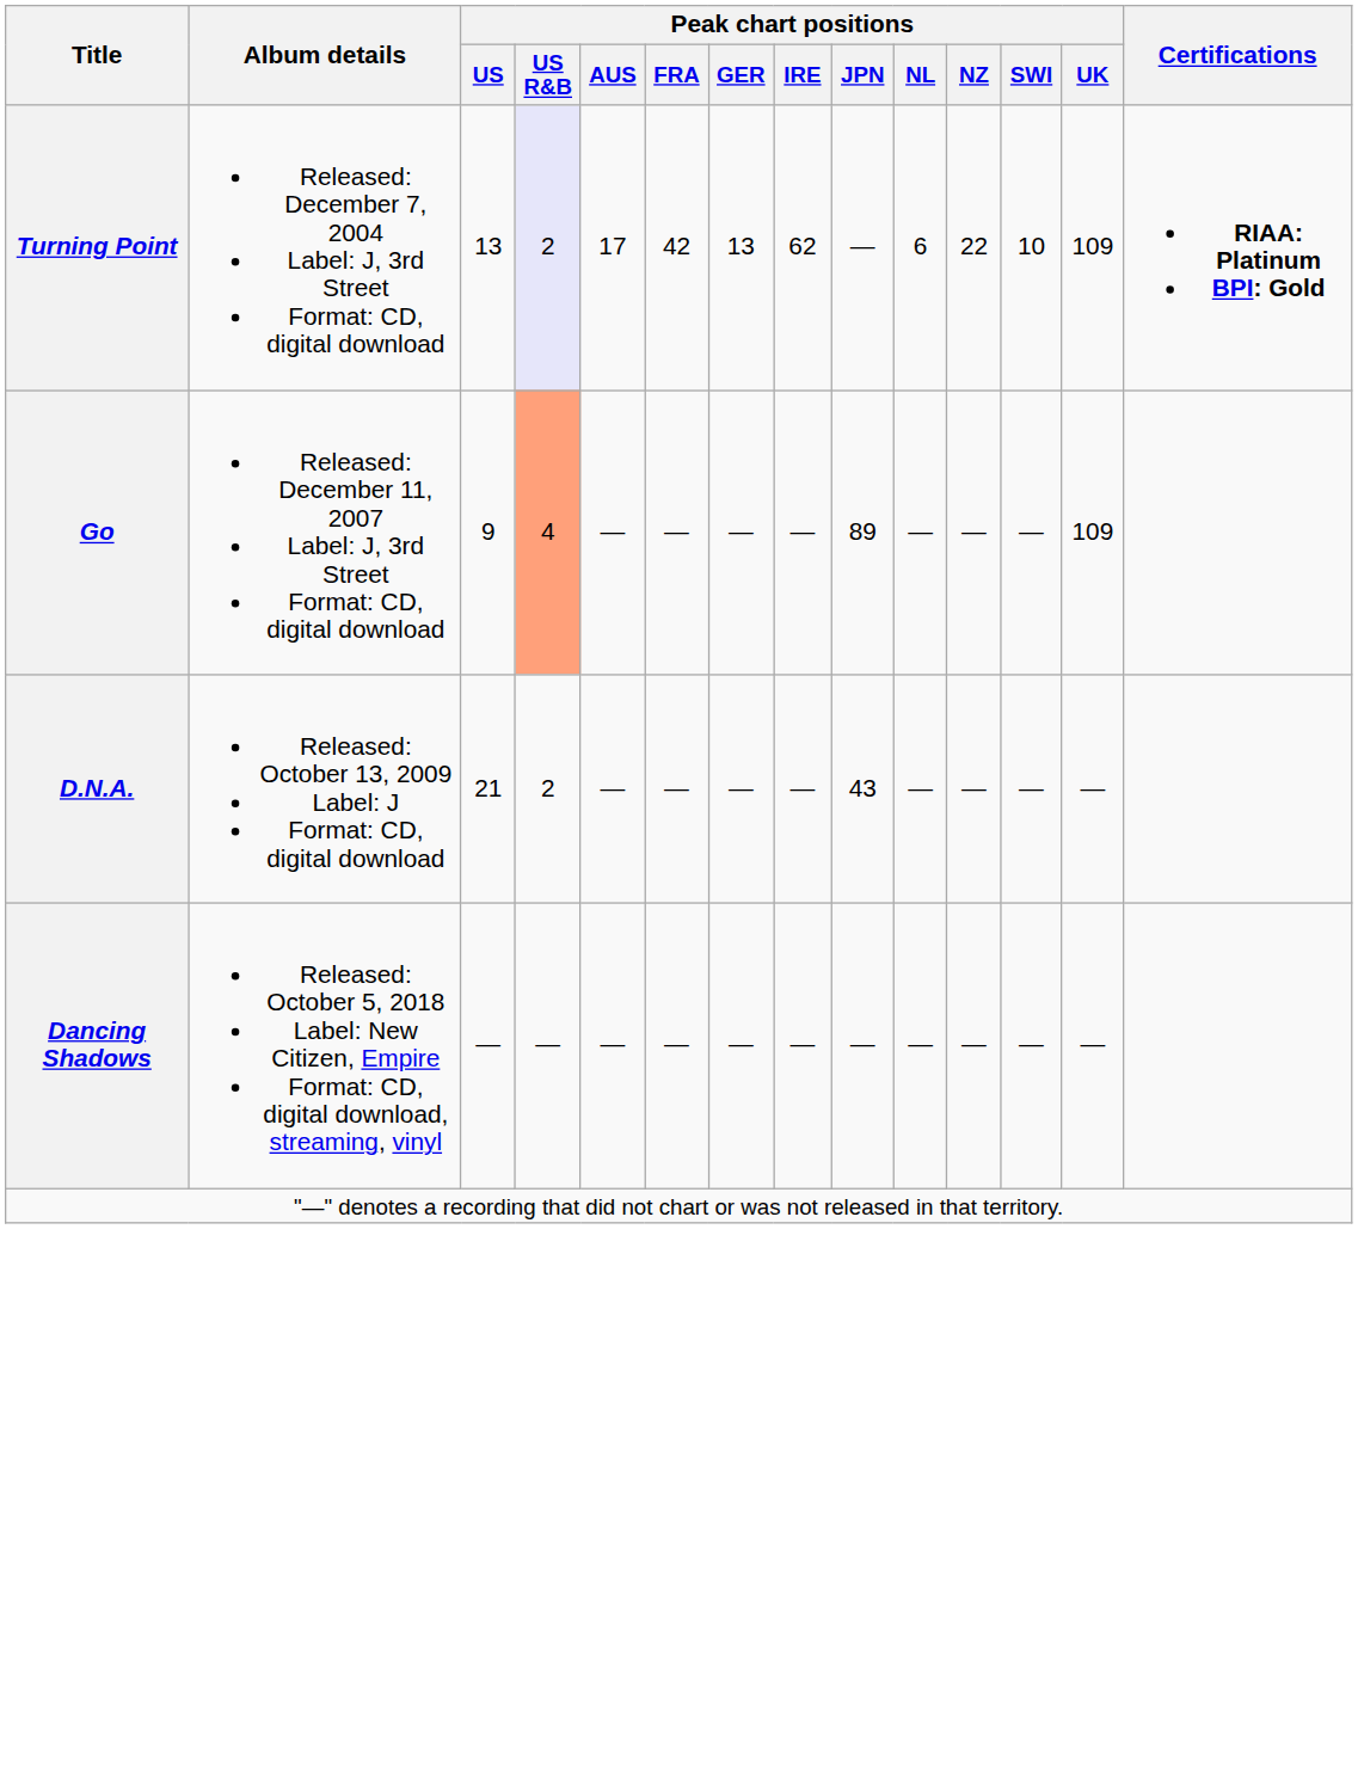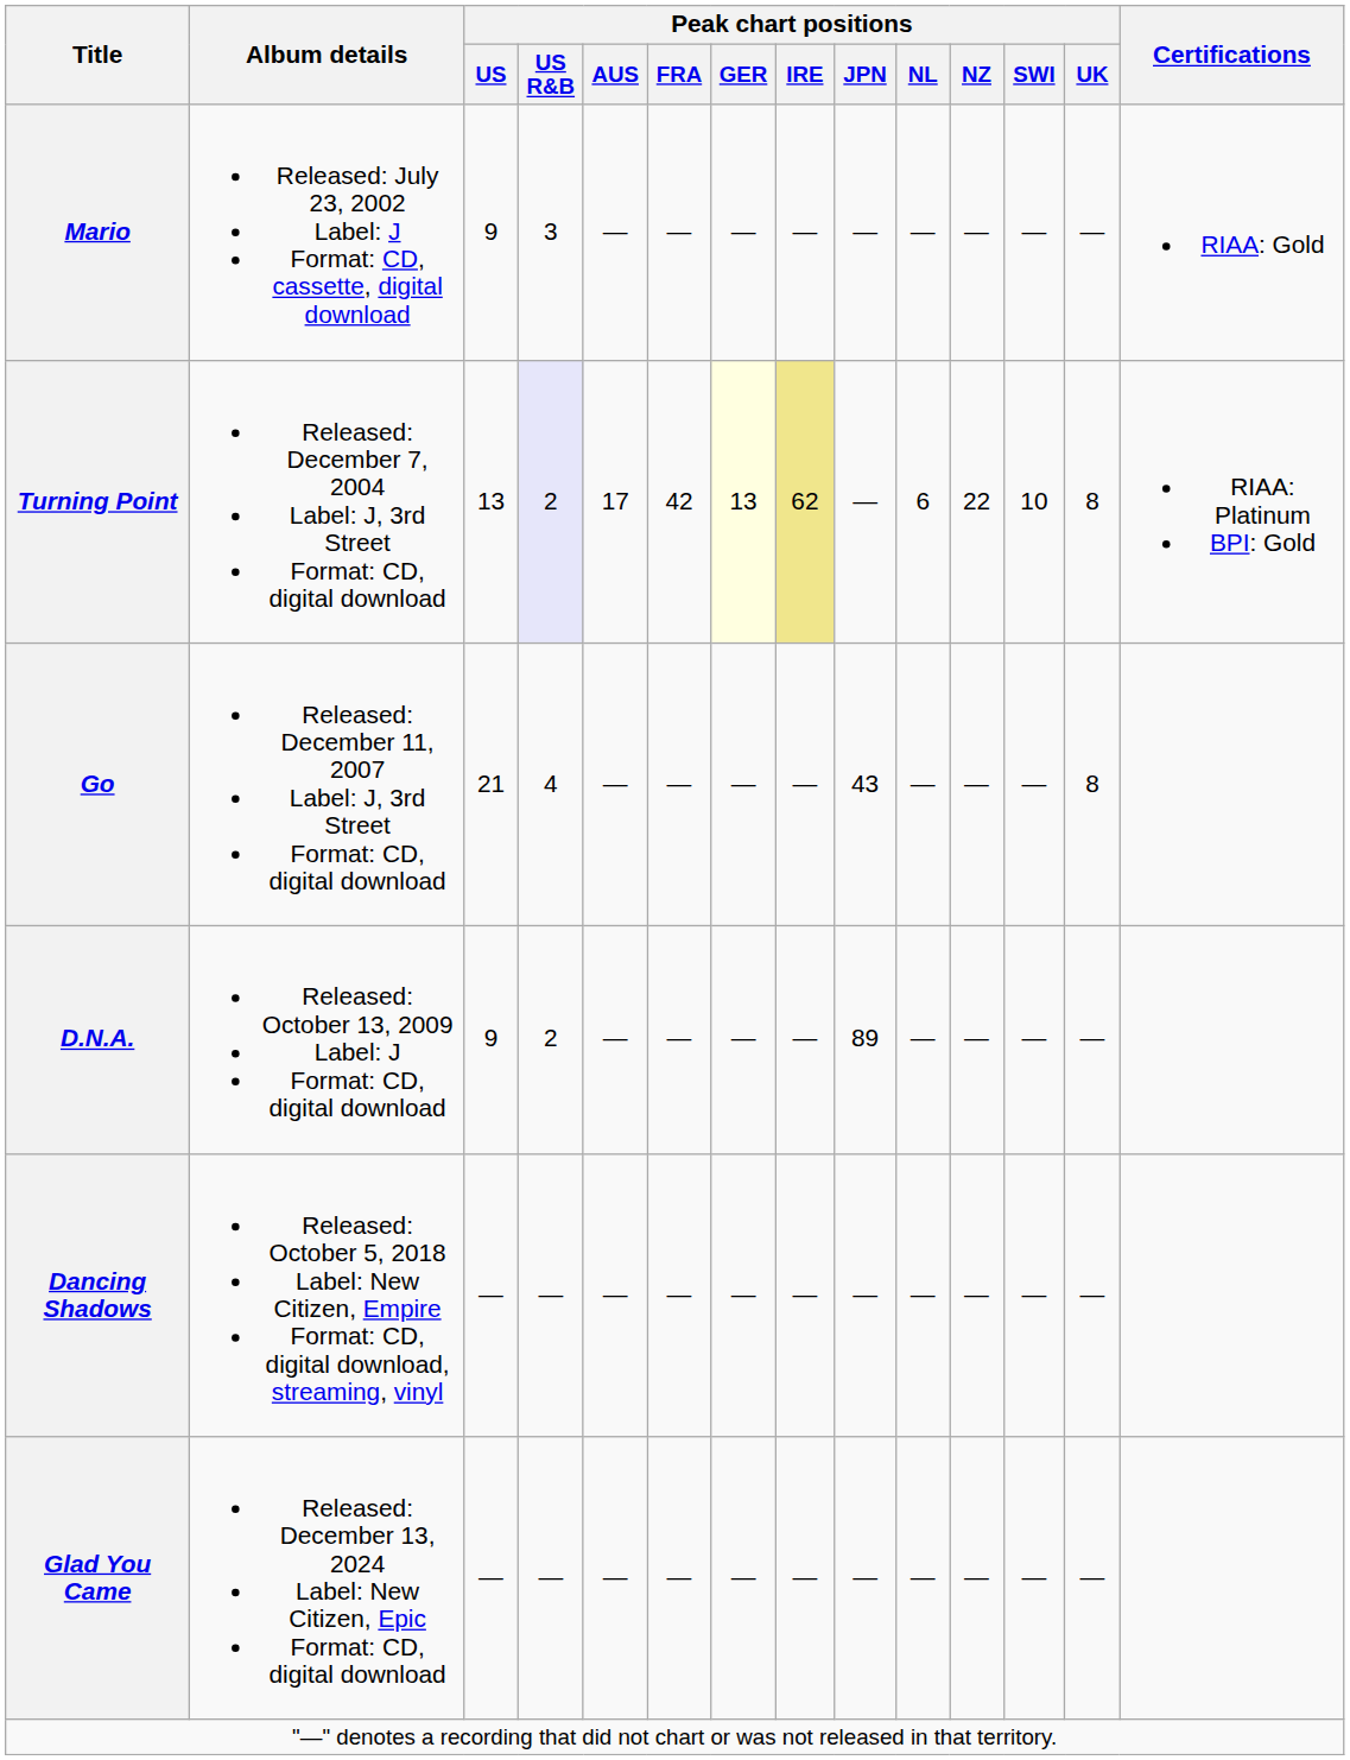 <table class="wikitable plainrowheaders" style="text-align:center;">
 <tr>
 <th scope="col" rowspan="2" style="width:11em;">Title</th>
 <th scope="col" rowspan="2" style="width:16em;">Album details</th>
 <th scope="col" colspan="11">Peak chart positions</th>
 <th scope="col" rowspan="2" style="width:12em;"><a href='#'>Certifications</a></th>
 </tr>
 <tr>
 <th scope="col" style="width:2.9em;font-size:90%;"><a href='#'>US</a><br></th>
 <th scope="col" style="width:2.9em;font-size:90%;"><a href='#'>US R&B</a><br></th>
 <th scope="col" style="width:2.9em;font-size:90%;"><a href='#'>AUS</a><br></th>
 <th scope="col" style="width:2.9em;font-size:90%;"><a href='#'>FRA</a><br></th>
 <th scope="col" style="width:2.9em;font-size:90%;"><a href='#'>GER</a><br></th>
 <th scope="col" style="width:2.9em;font-size:90%;"><a href='#'>IRE</a><br></th>
 <th scope="col" style="width:2.9em;font-size:90%;"><a href='#'>JPN</a><br></th>
 <th scope="col" style="width:2.9em;font-size:90%;"><a href='#'>NL</a><br></th>
 <th scope="col" style="width:2.9em;font-size:90%;"><a href='#'>NZ</a><br></th>
 <th scope="col" style="width:2.9em;font-size:90%;"><a href='#'>SWI</a><br></th>
 <th scope="col" style="width:2.9em;font-size:90%;"><a href='#'>UK</a><br></th>
 </tr>
 <tr>
+<th scope="row"><em><a href='#'>Mario</a></em></th>
+<td><br><ul><li>Released: July 23, 2002</li><li>Label: <a href='#'>J</a></li><li>Format: <a href='#'>CD</a>, <a href='#'>cassette</a>, <a href='#'>digital download</a></li></ul></td>
+<td>9</td>
+<td>3</td>
+<td>—</td>
+<td>—</td>
+<td>—</td>
+<td>—</td>
+<td>—</td>
+<td>—</td>
+<td>—</td>
+<td>—</td>
+<td>—</td>
+<td><br><ul><li><a href='#'>RIAA</a>: Gold</li></ul></td>
+</tr>
+<tr>
 <th scope="row"><em><a href='#'>Turning Point</a></em></th>
 <td><br><ul><li>Released: December 7, 2004</li><li>Label: J, 3rd Street</li><li>Format: CD, digital download</li></ul></td>
 <td>13</td>
 <td style="background: lavender;">2</td>
 <td>17</td>
 <td>42</td>
-<td>13</td>
-<td>62</td>
+<td style="background: lightyellow;">13</td>
+<td style="background: khaki;">62</td>
 <td>—</td>
 <td>6</td>
 <td>22</td>
 <td>10</td>
-<td>109</td>
-<td><strong><br><ul><li>RIAA: Platinum</li><li><a href='#'>BPI</a>: Gold</li></ul></strong></td>
+<td>8</td>
+<td><br><ul><li>RIAA: Platinum</li><li><a href='#'>BPI</a>: Gold</li></ul></td>
 </tr>
 <tr>
 <th scope="row"><em><a href='#'>Go</a></em></th>
 <td><br><ul><li>Released: December 11, 2007</li><li>Label: J, 3rd Street</li><li>Format: CD, digital download</li></ul></td>
+<td>21</td>
+<td>4</td>
+<td>—</td>
+<td>—</td>
+<td>—</td>
+<td>—</td>
+<td>43</td>
+<td>—</td>
+<td>—</td>
+<td>—</td>
+<td>8</td>
+<td></td>
+</tr>
+<tr>
+<th scope="row"><em><a href='#'>D.N.A.</a></em></th>
+<td><br><ul><li>Released: October 13, 2009</li><li>Label: J</li><li>Format: CD, digital download</li></ul></td>
 <td>9</td>
-<td style="background: lightsalmon;">4</td>
+<td>2</td>
 <td>—</td>
 <td>—</td>
 <td>—</td>
 <td>—</td>
 <td>89</td>
-<td>—</td>
-<td>—</td>
-<td>—</td>
-<td>109</td>
-<td></td>
-</tr>
-<tr>
-<th scope="row"><em><a href='#'>D.N.A.</a></em></th>
-<td><br><ul><li>Released: October 13, 2009</li><li>Label: J</li><li>Format: CD, digital download</li></ul></td>
-<td>21</td>
-<td>2</td>
-<td>—</td>
-<td>—</td>
-<td>—</td>
-<td>—</td>
-<td>43</td>
 <td>—</td>
 <td>—</td>
 <td>—</td>
 <td>—</td>
 <td></td>
 </tr>
 <tr>
 <th scope="row"><em><a href='#'>Dancing Shadows</a></em></th>
 <td><br><ul><li>Released: October 5, 2018</li><li>Label: New Citizen, <a href='#'>Empire</a></li><li>Format: CD, digital download, <a href='#'>streaming</a>, <a href='#'>vinyl</a></li></ul></td>
 <td>—</td>
 <td>—</td>
 <td>—</td>
 <td>—</td>
 <td>—</td>
 <td>—</td>
 <td>—</td>
 <td>—</td>
 <td>—</td>
 <td>—</td>
 <td>—</td>
 <td></td>
 </tr>
 <tr>
+<th scope="row"><em><a href='#'>Glad You Came</a></em></th>
+<td><br><ul><li>Released: December 13, 2024</li><li>Label: New Citizen, <a href='#'>Epic</a></li><li>Format: CD, digital download</li></ul></td>
+<td>—</td>
+<td>—</td>
+<td>—</td>
+<td>—</td>
+<td>—</td>
+<td>—</td>
+<td>—</td>
+<td>—</td>
+<td>—</td>
+<td>—</td>
+<td>—</td>
+<td></td>
+</tr>
+<tr>
 <td colspan="14" style="font-size:90%">"—" denotes a recording that did not chart or was not released in that territory.</td>
 </tr>
 </table>
